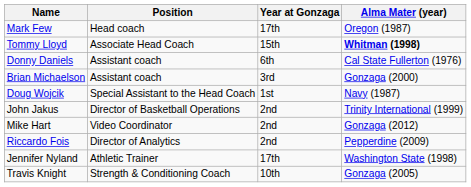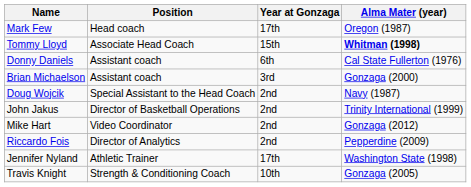 <table class="wikitable" style="font-size:90%;" border="1">
 <tr>
 <th>Name</th>
 <th>Position</th>
 <th>Year at Gonzaga</th>
 <th><a href='#'>Alma Mater</a> (year)</th>
 </tr>
 <tr>
 <td><a href='#'>Mark Few</a></td>
 <td>Head coach</td>
 <td>17th</td>
 <td><a href='#'>Oregon</a> (1987)</td>
 </tr>
 <tr>
 <td><a href='#'>Tommy Lloyd</a></td>
 <td>Associate Head Coach</td>
 <td>15th</td>
 <td><strong><a href='#'>Whitman</a> (1998)</strong></td>
 </tr>
 <tr>
 <td><a href='#'>Donny Daniels</a></td>
 <td>Assistant coach</td>
 <td>6th</td>
 <td><a href='#'>Cal State Fullerton</a> (1976)</td>
 </tr>
 <tr>
 <td><a href='#'>Brian Michaelson</a></td>
 <td>Assistant coach</td>
 <td>3rd</td>
 <td><a href='#'>Gonzaga</a> (2000)</td>
 </tr>
 <tr>
 <td><a href='#'>Doug Wojcik</a></td>
 <td>Special Assistant to the Head Coach</td>
-<td>1st</td>
+<td>2nd</td>
 <td><a href='#'>Navy</a> (1987)</td>
 </tr>
 <tr>
 <td>John Jakus</td>
 <td>Director of Basketball Operations</td>
 <td>2nd</td>
 <td><a href='#'>Trinity International</a> (1999)</td>
 </tr>
 <tr>
 <td>Mike Hart</td>
 <td>Video Coordinator</td>
 <td>2nd</td>
 <td><a href='#'>Gonzaga</a> (2012)</td>
 </tr>
 <tr>
 <td><a href='#'>Riccardo Fois</a></td>
 <td>Director of Analytics</td>
 <td>2nd</td>
 <td><a href='#'>Pepperdine</a> (2009)</td>
 </tr>
 <tr>
 <td>Jennifer Nyland</td>
 <td>Athletic Trainer</td>
 <td>17th</td>
 <td><a href='#'>Washington State</a> (1998)</td>
 </tr>
 <tr>
 <td>Travis Knight</td>
 <td>Strength & Conditioning Coach</td>
 <td>10th</td>
 <td><a href='#'>Gonzaga</a> (2005)</td>
 </tr>
 </table>
